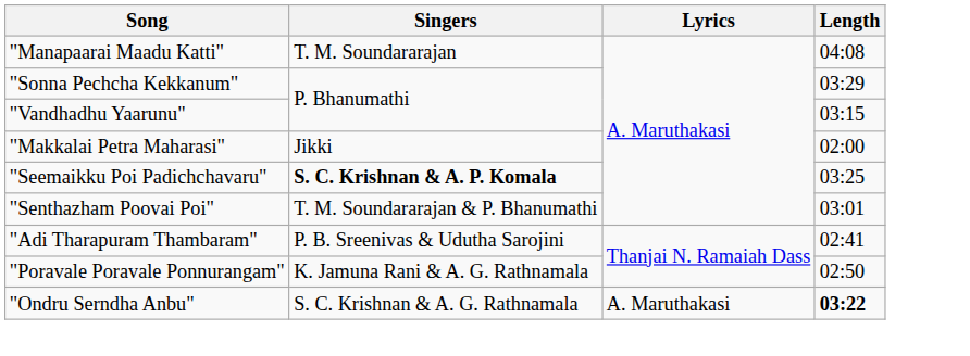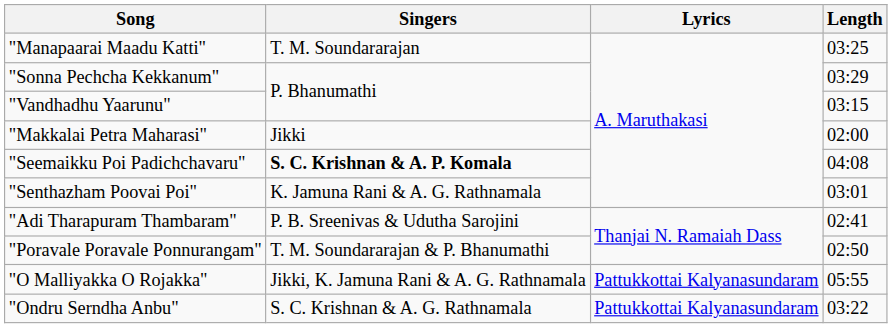 <table class="wikitable">
 <tr>
 <th>Song</th>
 <th>Singers</th>
 <th>Lyrics</th>
 <th>Length</th>
 </tr>
 <tr>
 <td>"Manapaarai Maadu Katti"</td>
 <td>T. M. Soundararajan</td>
 <td rowspan=6><a href='#'>A. Maruthakasi</a></td>
-<td>04:08</td>
+<td>03:25</td>
 </tr>
 <tr>
 <td>"Sonna Pechcha Kekkanum"</td>
 <td rowspan=2>P. Bhanumathi</td>
 <td>03:29</td>
 </tr>
 <tr>
 <td>"Vandhadhu Yaarunu"</td>
 <td>03:15</td>
 </tr>
 <tr>
 <td>"Makkalai Petra Maharasi"</td>
 <td>Jikki</td>
 <td>02:00</td>
 </tr>
 <tr>
 <td>"Seemaikku Poi Padichchavaru"</td>
 <td><strong>S. C. Krishnan & A. P. Komala</strong></td>
-<td>03:25</td>
+<td>04:08</td>
 </tr>
 <tr>
 <td>"Senthazham Poovai Poi"</td>
-<td>T. M. Soundararajan & P. Bhanumathi</td>
+<td>K. Jamuna Rani & A. G. Rathnamala</td>
 <td>03:01</td>
 </tr>
 <tr>
 <td>"Adi Tharapuram Thambaram"</td>
 <td>P. B. Sreenivas & Udutha Sarojini</td>
 <td rowspan=2><a href='#'>Thanjai N. Ramaiah Dass</a></td>
 <td>02:41</td>
 </tr>
 <tr>
 <td>"Poravale Poravale Ponnurangam"</td>
-<td>K. Jamuna Rani & A. G. Rathnamala</td>
+<td>T. M. Soundararajan & P. Bhanumathi</td>
 <td>02:50</td>
+</tr>
+<tr>
+<td>"O Malliyakka O Rojakka"</td>
+<td>Jikki, K. Jamuna Rani & A. G. Rathnamala</td>
+<td><a href='#'>Pattukkottai Kalyanasundaram</a></td>
+<td>05:55</td>
 </tr>
 <tr>
 <td>"Ondru Serndha Anbu"</td>
 <td>S. C. Krishnan & A. G. Rathnamala</td>
-<td>A. Maruthakasi</td>
-<td><strong>03:22</strong></td>
+<td><a href='#'>Pattukkottai Kalyanasundaram</a></td>
+<td>03:22</td>
 </tr>
 </table>
